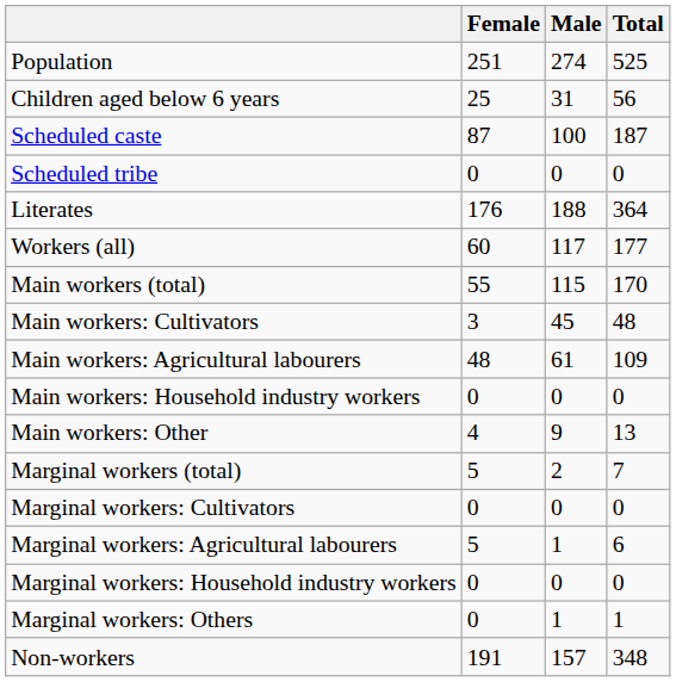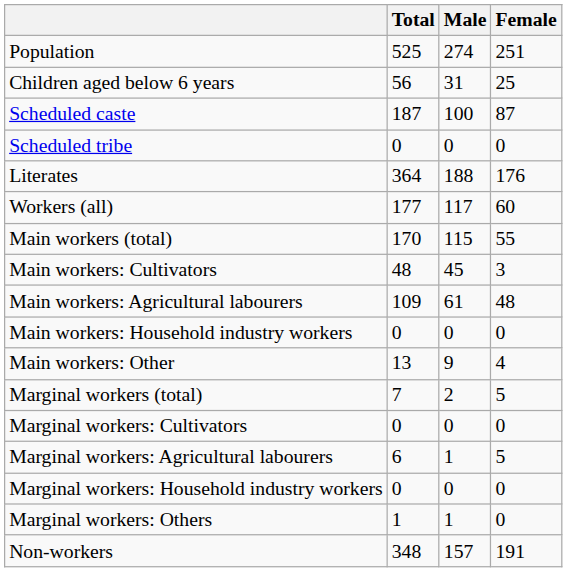 <table class="wikitable sortable">
 <tr>
 <th></th>
+<th>Total</th>
+<th>Male</th>
 <th>Female</th>
-<th>Male</th>
-<th>Total</th>
 </tr>
 <tr>
 <td>Population</td>
+<td>525</td>
+<td>274</td>
 <td>251</td>
-<td>274</td>
-<td>525</td>
 </tr>
 <tr>
 <td>Children aged below 6 years</td>
+<td>56</td>
+<td>31</td>
 <td>25</td>
-<td>31</td>
-<td>56</td>
 </tr>
 <tr>
 <td><a href='#'>Scheduled caste</a></td>
+<td>187</td>
+<td>100</td>
 <td>87</td>
-<td>100</td>
-<td>187</td>
 </tr>
 <tr>
 <td><a href='#'>Scheduled tribe</a></td>
 <td>0</td>
 <td>0</td>
 <td>0</td>
 </tr>
 <tr>
 <td>Literates</td>
+<td>364</td>
+<td>188</td>
 <td>176</td>
-<td>188</td>
-<td>364</td>
 </tr>
 <tr>
 <td>Workers (all)</td>
+<td>177</td>
+<td>117</td>
 <td>60</td>
-<td>117</td>
-<td>177</td>
 </tr>
 <tr>
 <td>Main workers (total)</td>
+<td>170</td>
+<td>115</td>
 <td>55</td>
-<td>115</td>
-<td>170</td>
 </tr>
 <tr>
 <td>Main workers: Cultivators</td>
+<td>48</td>
+<td>45</td>
 <td>3</td>
-<td>45</td>
-<td>48</td>
 </tr>
 <tr>
 <td>Main workers: Agricultural labourers</td>
+<td>109</td>
+<td>61</td>
 <td>48</td>
-<td>61</td>
-<td>109</td>
 </tr>
 <tr>
 <td>Main workers: Household industry workers</td>
 <td>0</td>
 <td>0</td>
 <td>0</td>
 </tr>
 <tr>
 <td>Main workers: Other</td>
+<td>13</td>
+<td>9</td>
 <td>4</td>
-<td>9</td>
-<td>13</td>
 </tr>
 <tr>
 <td>Marginal workers (total)</td>
+<td>7</td>
+<td>2</td>
 <td>5</td>
-<td>2</td>
-<td>7</td>
 </tr>
 <tr>
 <td>Marginal workers: Cultivators</td>
 <td>0</td>
 <td>0</td>
 <td>0</td>
 </tr>
 <tr>
 <td>Marginal workers: Agricultural labourers</td>
+<td>6</td>
+<td>1</td>
 <td>5</td>
-<td>1</td>
-<td>6</td>
 </tr>
 <tr>
 <td>Marginal workers: Household industry workers</td>
 <td>0</td>
 <td>0</td>
 <td>0</td>
 </tr>
 <tr>
 <td>Marginal workers: Others</td>
-<td>0</td>
 <td>1</td>
 <td>1</td>
+<td>0</td>
 </tr>
 <tr>
 <td>Non-workers</td>
+<td>348</td>
+<td>157</td>
 <td>191</td>
-<td>157</td>
-<td>348</td>
 </tr>
 </table>
